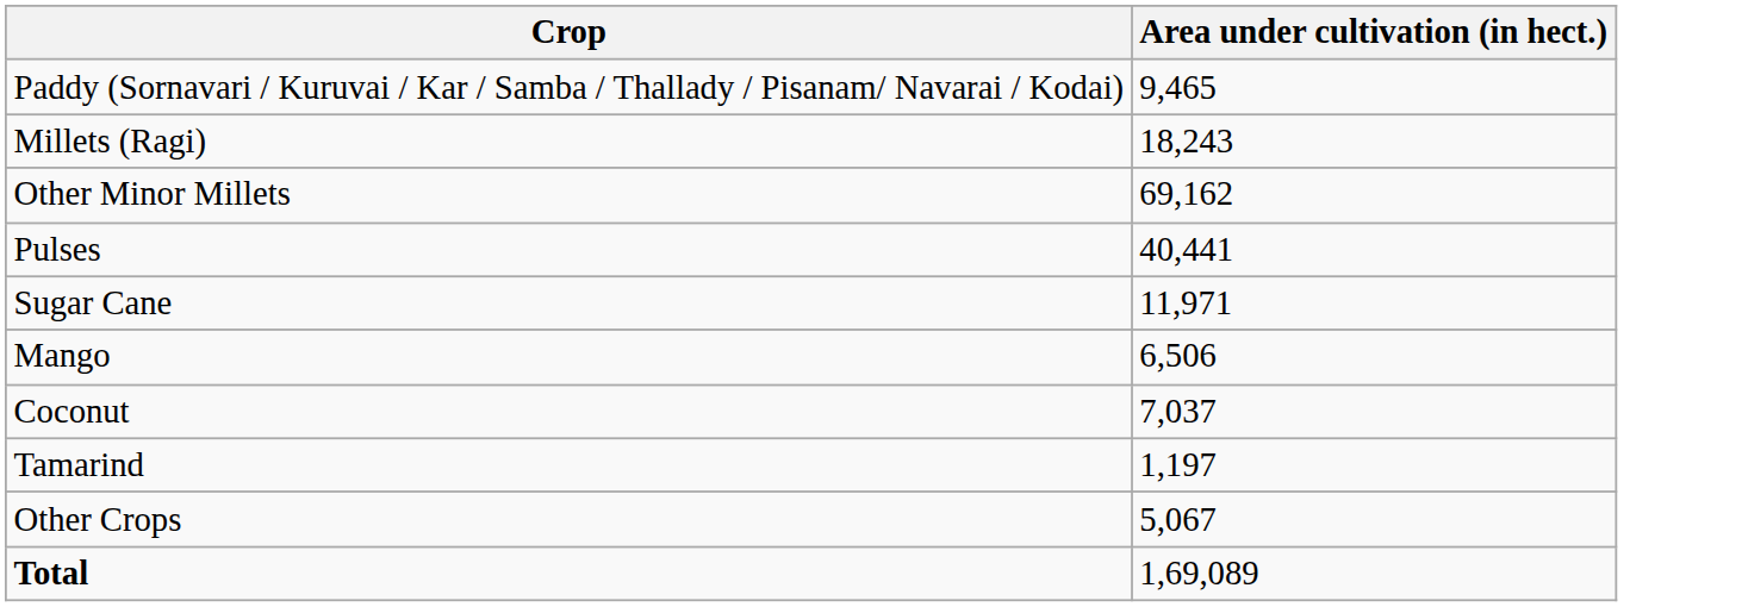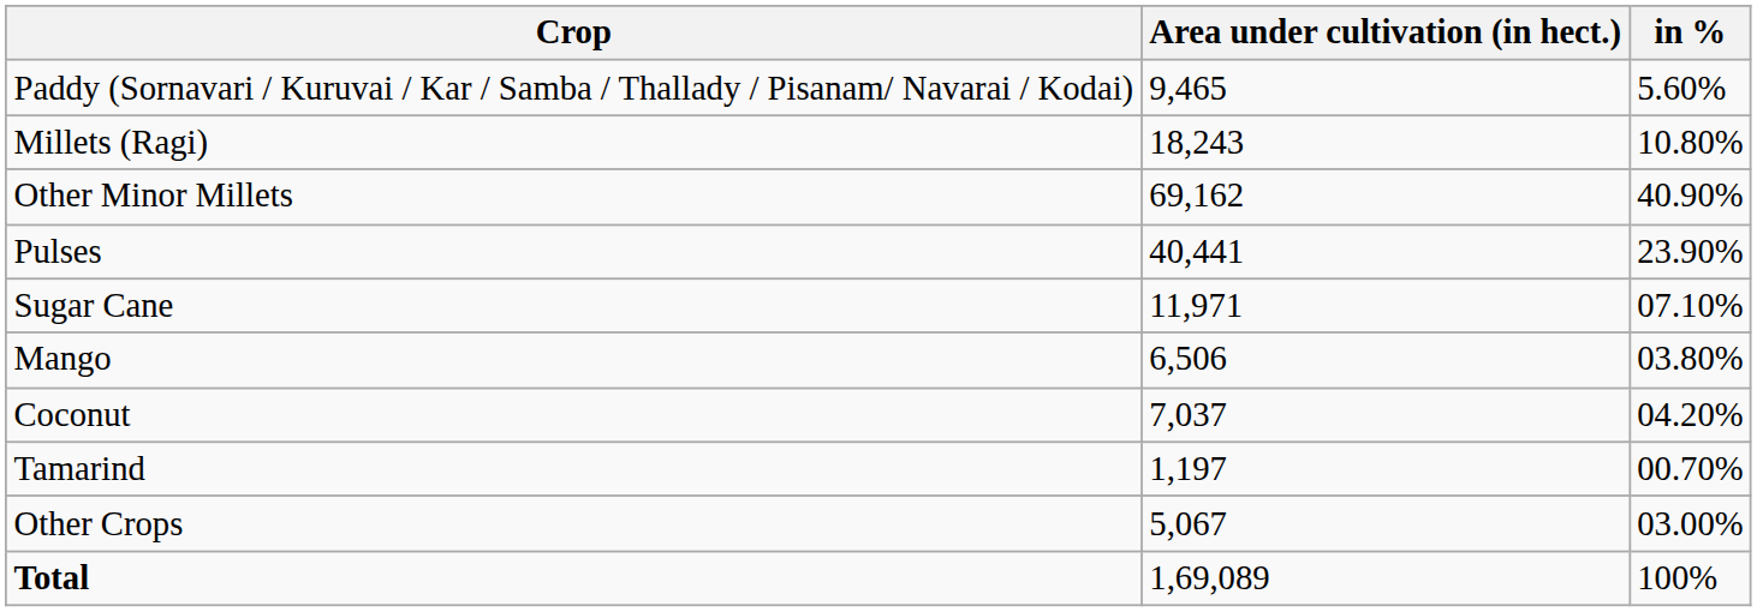 <table class="wikitable sortable">
 <tr>
 <th>Crop</th>
 <th>Area under cultivation (in hect.)</th>
+<th>in %</th>
 </tr>
 <tr>
 <td>Paddy (Sornavari / Kuruvai / Kar / Samba / Thallady / Pisanam/ Navarai / Kodai)</td>
 <td>9,465</td>
+<td>5.60%</td>
 </tr>
 <tr>
 <td>Millets (Ragi)</td>
 <td>18,243</td>
+<td>10.80%</td>
 </tr>
 <tr>
 <td>Other Minor Millets</td>
 <td>69,162</td>
+<td>40.90%</td>
 </tr>
 <tr>
 <td>Pulses</td>
 <td>40,441</td>
+<td>23.90%</td>
 </tr>
 <tr>
 <td>Sugar Cane</td>
 <td>11,971</td>
+<td>07.10%</td>
 </tr>
 <tr>
 <td>Mango</td>
 <td>6,506</td>
+<td>03.80%</td>
 </tr>
 <tr>
 <td>Coconut</td>
 <td>7,037</td>
+<td>04.20%</td>
 </tr>
 <tr>
 <td>Tamarind</td>
 <td>1,197</td>
+<td>00.70%</td>
 </tr>
 <tr>
 <td>Other Crops</td>
 <td>5,067</td>
+<td>03.00%</td>
 </tr>
 <tr>
 <td><strong>Total</strong></td>
 <td>1,69,089</td>
+<td>100%</td>
 </tr>
 </table>
